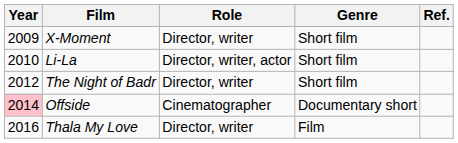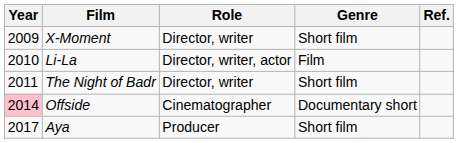 <table class="wikitable">
 <tr>
 <th>Year</th>
 <th>Film</th>
 <th>Role</th>
 <th>Genre</th>
 <th>Ref.</th>
 </tr>
 <tr>
 <td>2009</td>
 <td><em>X-Moment</em></td>
 <td>Director, writer</td>
 <td>Short film</td>
 <td></td>
 </tr>
 <tr>
 <td>2010</td>
 <td><em>Li-La</em></td>
 <td>Director, writer, actor</td>
-<td>Short film</td>
+<td>Film</td>
 <td></td>
 </tr>
 <tr>
-<td>2012</td>
+<td>2011</td>
 <td><em>The Night of Badr</em></td>
 <td>Director, writer</td>
 <td>Short film</td>
 <td></td>
 </tr>
 <tr>
 <td style="background: pink;">2014</td>
 <td><em>Offside</em></td>
 <td>Cinematographer</td>
 <td>Documentary short</td>
 <td></td>
 </tr>
 <tr>
-<td>2016</td>
-<td><em>Thala My Love</em></td>
-<td>Director, writer</td>
-<td>Film</td>
+<td>2017</td>
+<td><em>Aya</em></td>
+<td>Producer</td>
+<td>Short film</td>
 <td></td>
 </tr>
 </table>
